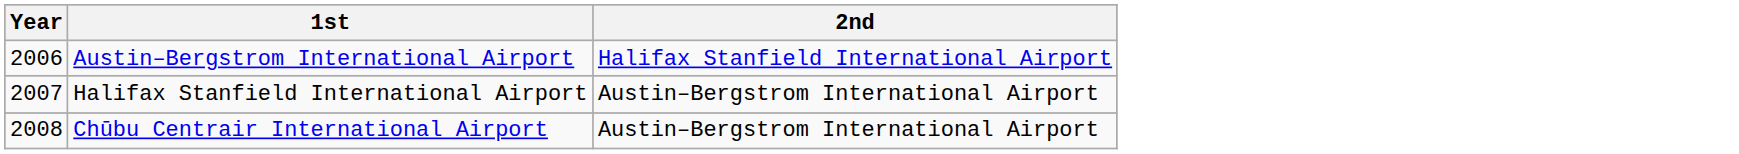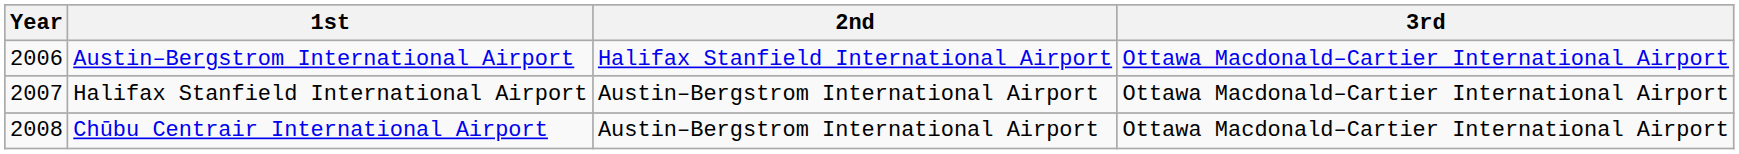 <table class="wikitable">
 <tr>
 <th>Year</th>
 <th>1st</th>
 <th>2nd</th>
+<th>3rd</th>
 </tr>
 <tr>
 <td>2006</td>
 <td> <a href='#'>Austin–Bergstrom International Airport</a></td>
 <td> <a href='#'>Halifax Stanfield International Airport</a></td>
+<td> <a href='#'>Ottawa Macdonald–Cartier International Airport</a></td>
 </tr>
 <tr>
 <td>2007</td>
 <td> Halifax Stanfield International Airport</td>
 <td> Austin–Bergstrom International Airport</td>
+<td> Ottawa Macdonald–Cartier International Airport</td>
 </tr>
 <tr>
 <td>2008</td>
 <td> <a href='#'>Chūbu Centrair International Airport</a></td>
 <td> Austin–Bergstrom International Airport</td>
+<td> Ottawa Macdonald–Cartier International Airport</td>
 </tr>
 </table>
